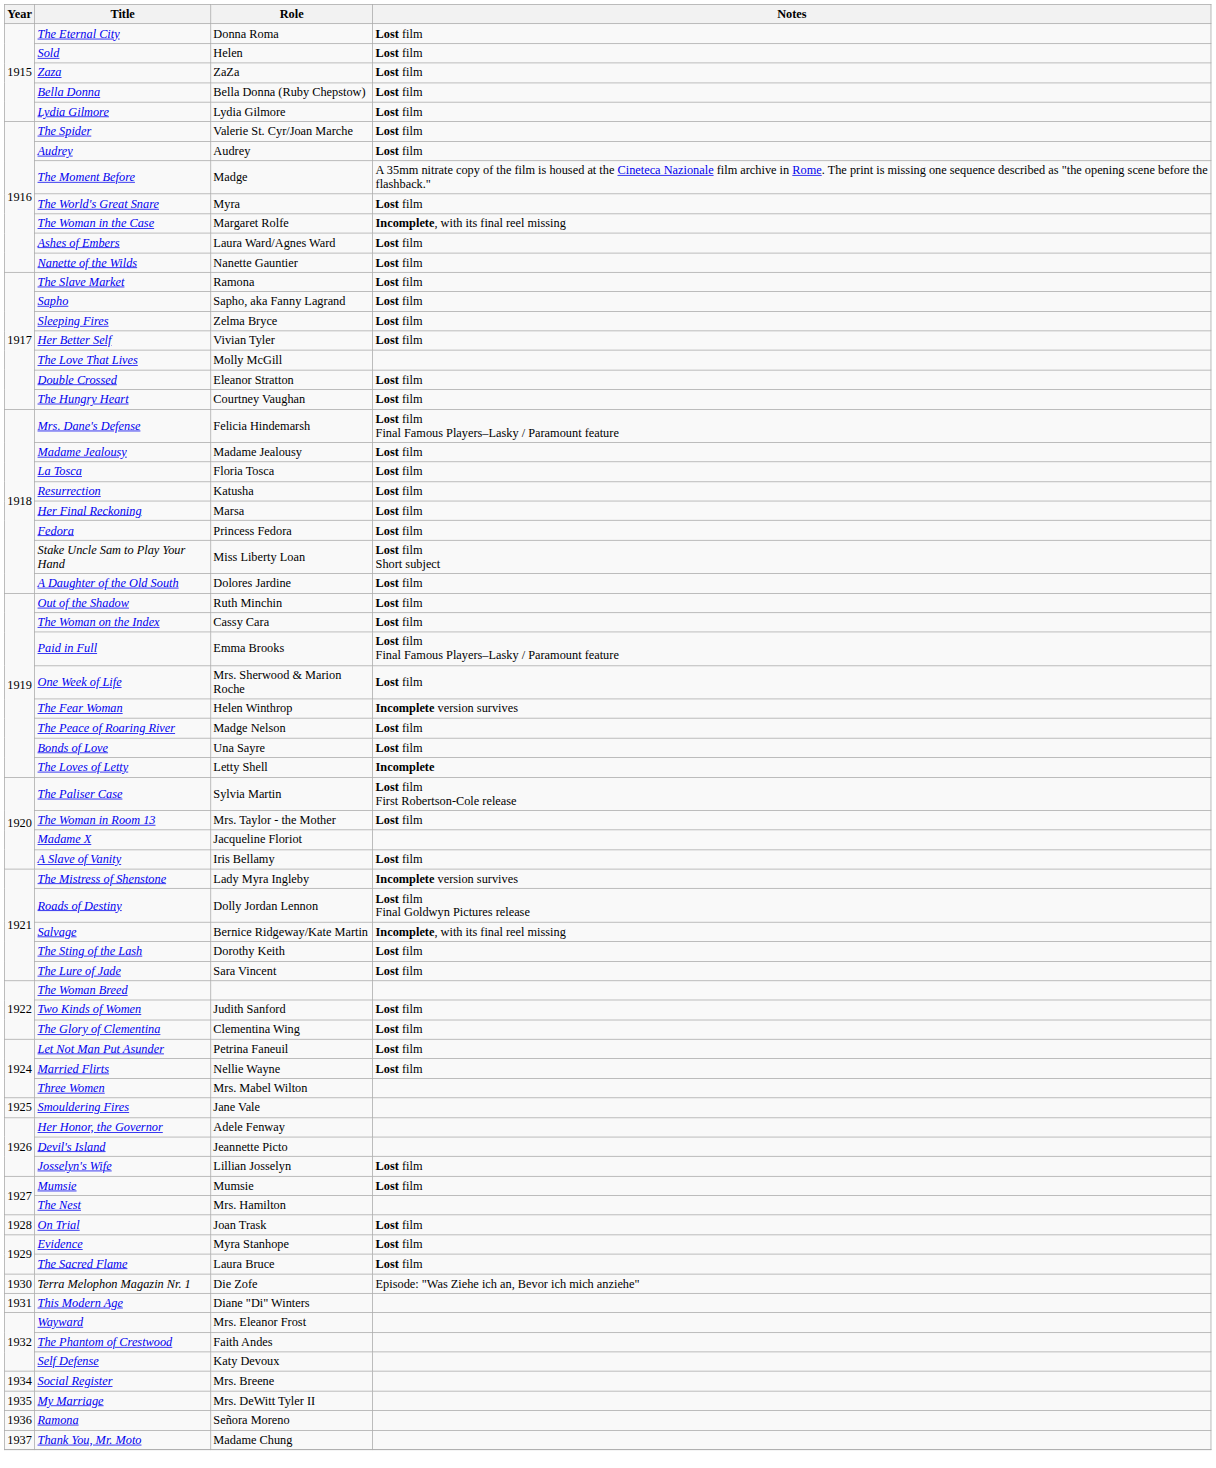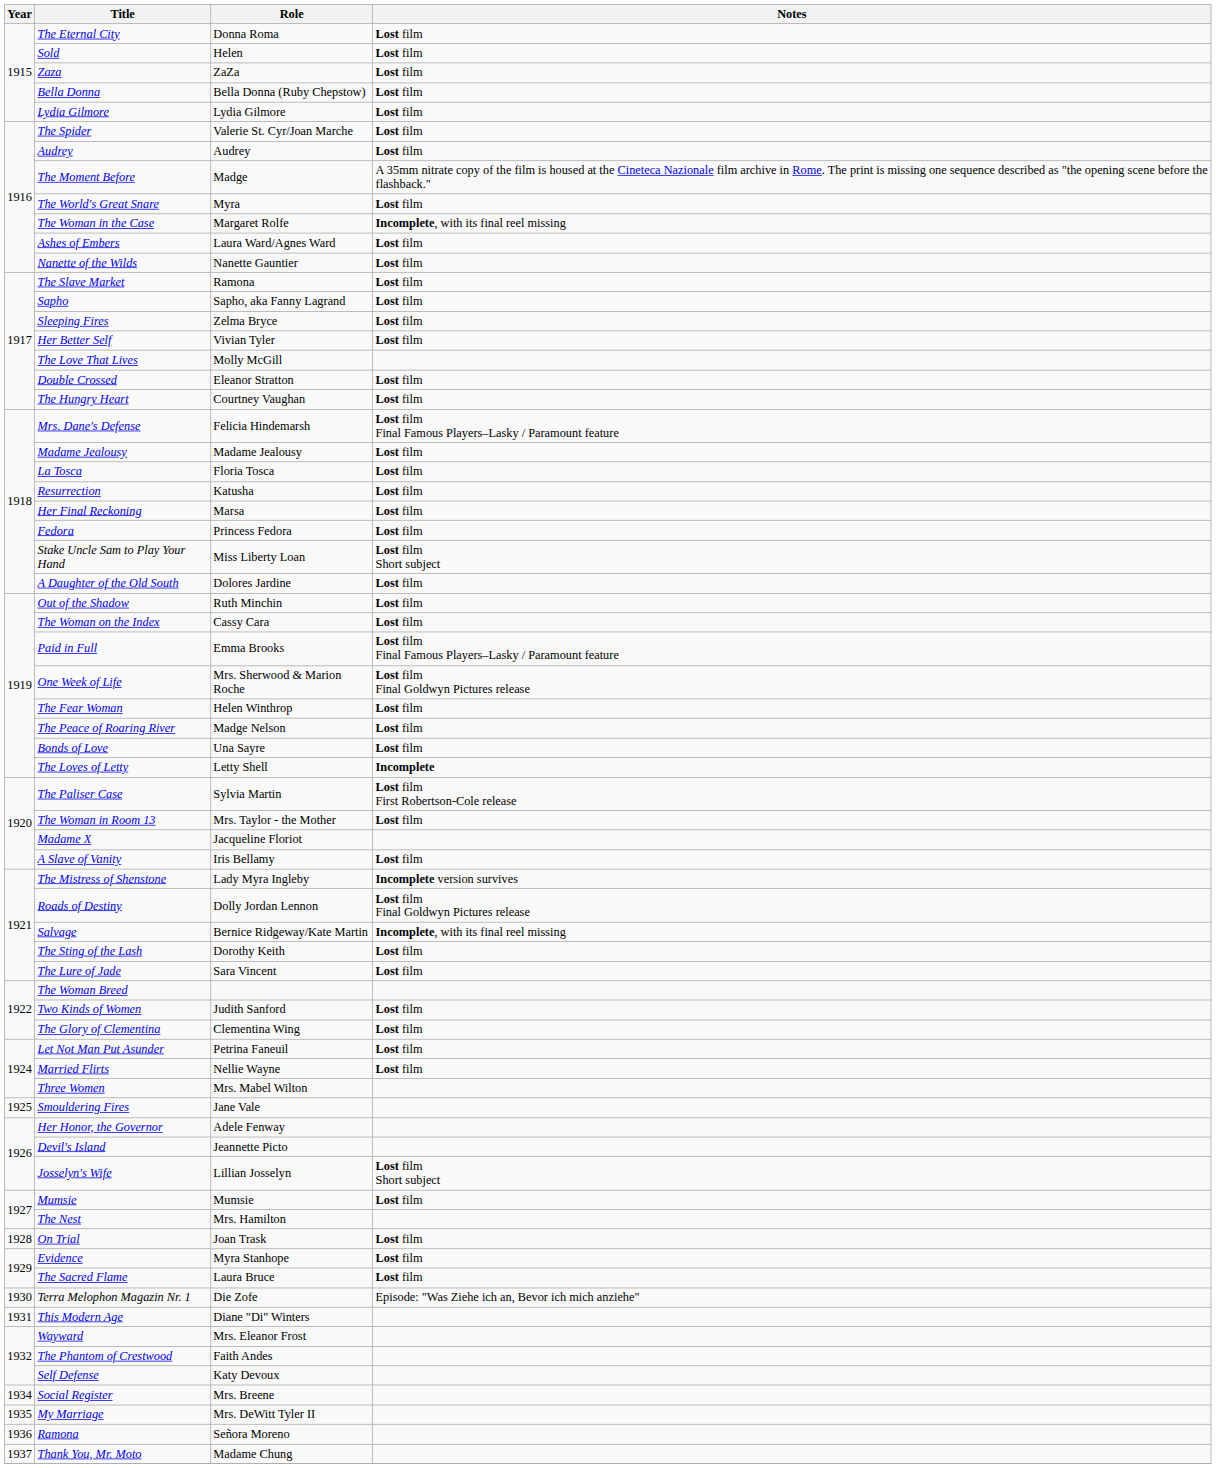 <table class="wikitable sortable">
 <tr>
 <th>Year</th>
 <th>Title</th>
 <th>Role</th>
 <th class="unsortable">Notes</th>
 </tr>
 <tr>
 <td rowspan=5>1915</td>
 <td><em><a href='#'>The Eternal City</a></em></td>
 <td>Donna Roma</td>
 <td><strong>Lost</strong> film</td>
 </tr>
 <tr>
 <td><em><a href='#'>Sold</a></em></td>
 <td>Helen</td>
 <td><strong>Lost</strong> film</td>
 </tr>
 <tr>
 <td><em><a href='#'>Zaza</a></em></td>
 <td>ZaZa</td>
 <td><strong>Lost</strong> film</td>
 </tr>
 <tr>
 <td><em><a href='#'>Bella Donna</a></em></td>
 <td>Bella Donna (Ruby Chepstow)</td>
 <td><strong>Lost</strong> film</td>
 </tr>
 <tr>
 <td><em><a href='#'>Lydia Gilmore</a></em></td>
 <td>Lydia Gilmore</td>
 <td><strong>Lost</strong> film</td>
 </tr>
 <tr>
 <td rowspan=7>1916</td>
 <td><em><a href='#'>The Spider</a></em></td>
 <td>Valerie St. Cyr/Joan Marche</td>
 <td><strong>Lost</strong> film</td>
 </tr>
 <tr>
 <td><em><a href='#'>Audrey</a></em></td>
 <td>Audrey</td>
 <td><strong>Lost</strong> film</td>
 </tr>
 <tr>
 <td><em><a href='#'>The Moment Before</a></em></td>
 <td>Madge</td>
 <td>A 35mm nitrate copy of the film is housed at the <a href='#'>Cineteca Nazionale</a> film archive in <a href='#'>Rome</a>. The print is missing one sequence described as "the opening scene before the flashback."</td>
 </tr>
 <tr>
 <td><em><a href='#'>The World's Great Snare</a></em></td>
 <td>Myra</td>
 <td><strong>Lost</strong> film</td>
 </tr>
 <tr>
 <td><em><a href='#'>The Woman in the Case</a></em></td>
 <td>Margaret Rolfe</td>
 <td><strong>Incomplete</strong>, with its final reel missing</td>
 </tr>
 <tr>
 <td><em><a href='#'>Ashes of Embers</a></em></td>
 <td>Laura Ward/Agnes Ward</td>
 <td><strong>Lost</strong> film</td>
 </tr>
 <tr>
 <td><em><a href='#'>Nanette of the Wilds</a></em></td>
 <td>Nanette Gauntier</td>
 <td><strong>Lost</strong> film</td>
 </tr>
 <tr>
 <td rowspan=7>1917</td>
 <td><em><a href='#'>The Slave Market</a></em></td>
 <td>Ramona</td>
 <td><strong>Lost</strong> film</td>
 </tr>
 <tr>
 <td><em><a href='#'>Sapho</a></em></td>
 <td>Sapho, aka Fanny Lagrand</td>
 <td><strong>Lost</strong> film</td>
 </tr>
 <tr>
 <td><em><a href='#'>Sleeping Fires</a></em></td>
 <td>Zelma Bryce</td>
 <td><strong>Lost</strong> film</td>
 </tr>
 <tr>
 <td><em><a href='#'>Her Better Self</a></em></td>
 <td>Vivian Tyler</td>
 <td><strong>Lost</strong> film</td>
 </tr>
 <tr>
 <td><em><a href='#'>The Love That Lives</a></em></td>
 <td>Molly McGill</td>
 <td></td>
 </tr>
 <tr>
 <td><em><a href='#'>Double Crossed</a></em></td>
 <td>Eleanor Stratton</td>
 <td><strong>Lost</strong> film</td>
 </tr>
 <tr>
 <td><em><a href='#'>The Hungry Heart</a></em></td>
 <td>Courtney Vaughan</td>
 <td><strong>Lost</strong> film</td>
 </tr>
 <tr>
 <td rowspan=8>1918</td>
 <td><em><a href='#'>Mrs. Dane's Defense</a></em></td>
 <td>Felicia Hindemarsh</td>
 <td><strong>Lost</strong> film<br>Final Famous Players–Lasky / Paramount feature</td>
 </tr>
 <tr>
 <td><em><a href='#'>Madame Jealousy</a></em></td>
 <td>Madame Jealousy</td>
 <td><strong>Lost</strong> film</td>
 </tr>
 <tr>
 <td><em><a href='#'>La Tosca</a></em></td>
 <td>Floria Tosca</td>
 <td><strong>Lost</strong> film</td>
 </tr>
 <tr>
 <td><em><a href='#'>Resurrection</a></em></td>
 <td>Katusha</td>
 <td><strong>Lost</strong> film</td>
 </tr>
 <tr>
 <td><em><a href='#'>Her Final Reckoning</a></em></td>
 <td>Marsa</td>
 <td><strong>Lost</strong> film</td>
 </tr>
 <tr>
 <td><em><a href='#'>Fedora</a></em></td>
 <td>Princess Fedora</td>
 <td><strong>Lost</strong> film</td>
 </tr>
 <tr>
 <td><em>Stake Uncle Sam to Play Your Hand</em></td>
 <td>Miss Liberty Loan</td>
 <td><strong>Lost</strong> film <br>Short subject</td>
 </tr>
 <tr>
 <td><em><a href='#'>A Daughter of the Old South</a></em></td>
 <td>Dolores Jardine</td>
 <td><strong>Lost</strong> film</td>
 </tr>
 <tr>
 <td rowspan=8>1919</td>
 <td><em><a href='#'>Out of the Shadow</a></em></td>
 <td>Ruth Minchin</td>
 <td><strong>Lost</strong> film</td>
 </tr>
 <tr>
 <td><em><a href='#'>The Woman on the Index</a></em></td>
 <td>Cassy Cara</td>
 <td><strong>Lost</strong> film</td>
 </tr>
 <tr>
 <td><em><a href='#'>Paid in Full</a></em></td>
 <td>Emma Brooks</td>
 <td><strong>Lost</strong> film<br>Final Famous Players–Lasky / Paramount feature</td>
 </tr>
 <tr>
 <td><em><a href='#'>One Week of Life</a></em></td>
 <td>Mrs. Sherwood & Marion Roche</td>
-<td><strong>Lost</strong> film</td>
+<td><strong>Lost</strong> film <br>Final Goldwyn Pictures release</td>
 </tr>
 <tr>
 <td><em><a href='#'>The Fear Woman</a></em></td>
 <td>Helen Winthrop</td>
-<td><strong>Incomplete</strong> version survives</td>
+<td><strong>Lost</strong> film</td>
 </tr>
 <tr>
 <td><em><a href='#'>The Peace of Roaring River</a></em></td>
 <td>Madge Nelson</td>
 <td><strong>Lost</strong> film</td>
 </tr>
 <tr>
 <td><em><a href='#'>Bonds of Love</a></em></td>
 <td>Una Sayre</td>
 <td><strong>Lost</strong> film</td>
 </tr>
 <tr>
 <td><em><a href='#'>The Loves of Letty</a></em></td>
 <td>Letty Shell</td>
 <td><strong>Incomplete</strong></td>
 </tr>
 <tr>
 <td rowspan=4>1920</td>
 <td><em><a href='#'>The Paliser Case</a></em></td>
 <td>Sylvia Martin</td>
 <td><strong>Lost</strong> film <br>First Robertson-Cole release</td>
 </tr>
 <tr>
 <td><em><a href='#'>The Woman in Room 13</a></em></td>
 <td>Mrs. Taylor - the Mother</td>
 <td><strong>Lost</strong> film</td>
 </tr>
 <tr>
 <td><em><a href='#'>Madame X</a></em></td>
 <td>Jacqueline Floriot</td>
 <td></td>
 </tr>
 <tr>
 <td><em><a href='#'>A Slave of Vanity</a></em></td>
 <td>Iris Bellamy</td>
 <td><strong>Lost</strong> film</td>
 </tr>
 <tr>
 <td rowspan=5>1921</td>
 <td><em><a href='#'>The Mistress of Shenstone</a></em></td>
 <td>Lady Myra Ingleby</td>
 <td><strong>Incomplete</strong> version survives</td>
 </tr>
 <tr>
 <td><em><a href='#'>Roads of Destiny</a></em></td>
 <td>Dolly Jordan Lennon</td>
 <td><strong>Lost</strong> film <br>Final Goldwyn Pictures release</td>
 </tr>
 <tr>
 <td><em><a href='#'>Salvage</a></em></td>
 <td>Bernice Ridgeway/Kate Martin</td>
 <td><strong>Incomplete</strong>, with its final reel missing</td>
 </tr>
 <tr>
 <td><em><a href='#'>The Sting of the Lash</a></em></td>
 <td>Dorothy Keith</td>
 <td><strong>Lost</strong> film</td>
 </tr>
 <tr>
 <td><em><a href='#'>The Lure of Jade</a></em></td>
 <td>Sara Vincent</td>
 <td><strong>Lost</strong> film</td>
 </tr>
 <tr>
 <td rowspan=3>1922</td>
 <td><em><a href='#'>The Woman Breed</a></em></td>
 <td></td>
 <td></td>
 </tr>
 <tr>
 <td><em><a href='#'>Two Kinds of Women</a></em></td>
 <td>Judith Sanford</td>
 <td><strong>Lost</strong> film</td>
 </tr>
 <tr>
 <td><em><a href='#'>The Glory of Clementina</a></em></td>
 <td>Clementina Wing</td>
 <td><strong>Lost</strong> film</td>
 </tr>
 <tr>
 <td rowspan=3>1924</td>
 <td><em><a href='#'>Let Not Man Put Asunder</a></em></td>
 <td>Petrina Faneuil</td>
 <td><strong>Lost</strong> film</td>
 </tr>
 <tr>
 <td><em><a href='#'>Married Flirts</a></em></td>
 <td>Nellie Wayne</td>
 <td><strong>Lost</strong> film</td>
 </tr>
 <tr>
 <td><em><a href='#'>Three Women</a></em></td>
 <td>Mrs. Mabel Wilton</td>
 <td></td>
 </tr>
 <tr>
 <td>1925</td>
 <td><em><a href='#'>Smouldering Fires</a></em></td>
 <td>Jane Vale</td>
 <td></td>
 </tr>
 <tr>
 <td rowspan=3>1926</td>
 <td><em><a href='#'>Her Honor, the Governor</a></em></td>
 <td>Adele Fenway</td>
 <td></td>
 </tr>
 <tr>
 <td><em><a href='#'>Devil's Island</a></em></td>
 <td>Jeannette Picto</td>
 <td></td>
 </tr>
 <tr>
 <td><em><a href='#'>Josselyn's Wife</a></em></td>
 <td>Lillian Josselyn</td>
-<td><strong>Lost</strong> film</td>
+<td><strong>Lost</strong> film <br>Short subject</td>
 </tr>
 <tr>
 <td rowspan=2>1927</td>
 <td><em><a href='#'>Mumsie</a></em></td>
 <td>Mumsie</td>
 <td><strong>Lost</strong> film</td>
 </tr>
 <tr>
 <td><em><a href='#'>The Nest</a></em></td>
 <td>Mrs. Hamilton</td>
 <td></td>
 </tr>
 <tr>
 <td>1928</td>
 <td><em><a href='#'>On Trial</a></em></td>
 <td>Joan Trask</td>
 <td><strong>Lost</strong> film</td>
 </tr>
 <tr>
 <td rowspan=2>1929</td>
 <td><em><a href='#'>Evidence</a></em></td>
 <td>Myra Stanhope</td>
 <td><strong>Lost</strong> film</td>
 </tr>
 <tr>
 <td><em><a href='#'>The Sacred Flame</a></em></td>
 <td>Laura Bruce</td>
 <td><strong>Lost</strong> film</td>
 </tr>
 <tr>
 <td>1930</td>
 <td><em>Terra Melophon Magazin Nr. 1</em></td>
 <td>Die Zofe</td>
 <td>Episode: "Was Ziehe ich an, Bevor ich mich anziehe"</td>
 </tr>
 <tr>
 <td>1931</td>
 <td><em><a href='#'>This Modern Age</a></em></td>
 <td>Diane "Di" Winters</td>
 <td></td>
 </tr>
 <tr>
 <td rowspan=3>1932</td>
 <td><em><a href='#'>Wayward</a></em></td>
 <td>Mrs. Eleanor Frost</td>
 <td></td>
 </tr>
 <tr>
 <td><em><a href='#'>The Phantom of Crestwood</a></em></td>
 <td>Faith Andes</td>
 <td></td>
 </tr>
 <tr>
 <td><em><a href='#'>Self Defense</a></em></td>
 <td>Katy Devoux</td>
 <td></td>
 </tr>
 <tr>
 <td>1934</td>
 <td><em><a href='#'>Social Register</a></em></td>
 <td>Mrs. Breene</td>
 <td></td>
 </tr>
 <tr>
 <td>1935</td>
 <td><em><a href='#'>My Marriage</a></em></td>
 <td>Mrs. DeWitt Tyler II</td>
 <td></td>
 </tr>
 <tr>
 <td>1936</td>
 <td><em><a href='#'>Ramona</a></em></td>
 <td>Señora Moreno</td>
 <td></td>
 </tr>
 <tr>
 <td>1937</td>
 <td><em><a href='#'>Thank You, Mr. Moto</a></em></td>
 <td>Madame Chung</td>
 <td></td>
 </tr>
 <tr>
 </tr>
 </table>
